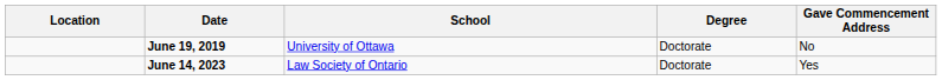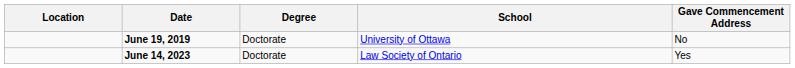 <table class="wikitable">
 <tr>
 <th style="width:15%;">Location</th>
 <th style="width:15%;">Date</th>
+<th style="width:15%;">Degree</th>
 <th style="width:40%;">School</th>
-<th style="width:15%;">Degree</th>
 <th style="width:15%;">Gave Commencement Address</th>
 </tr>
 <tr>
 <td></td>
 <td><strong>June 19, 2019</strong></td>
+<td>Doctorate</td>
 <td><a href='#'>University of Ottawa</a></td>
-<td>Doctorate</td>
 <td>No</td>
 </tr>
 <tr>
 <td></td>
 <td><strong>June 14, 2023</strong></td>
+<td>Doctorate</td>
 <td><a href='#'>Law Society of Ontario</a></td>
-<td>Doctorate</td>
 <td>Yes</td>
 </tr>
 </table>
